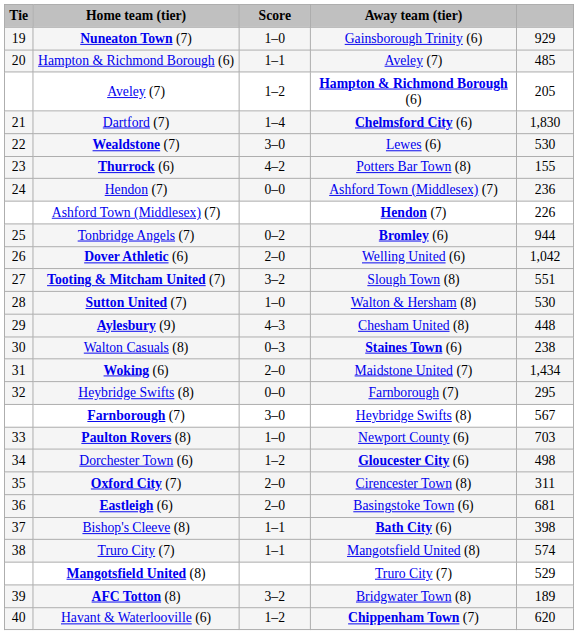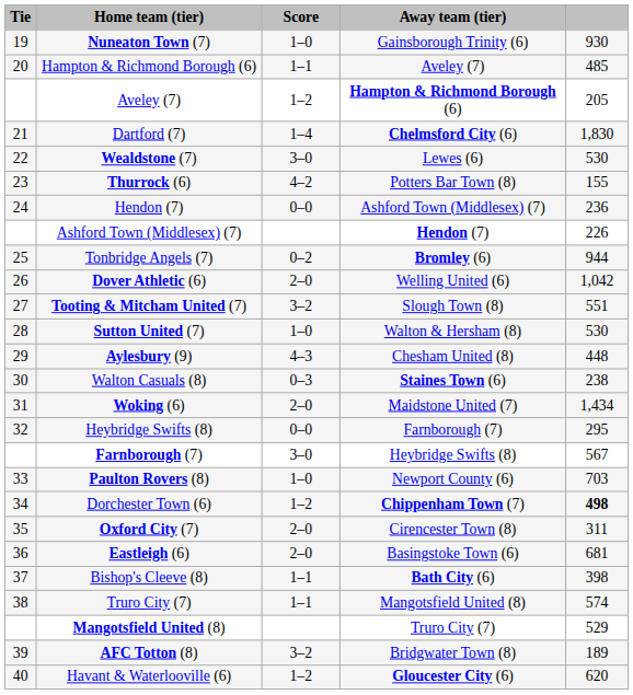 <table class="wikitable" style="width: 600px; background:WhiteSmoke; text-align:center; font-size:90%">
 <tr>
 <td scope="col" style="width:  5.00%; background:silver;"><strong>Tie</strong></td>
 <td scope="col" style="width: 36.25%; background:silver;"><strong>Home team (tier)</strong></td>
 <td scope="col" style="width: 12.50%; background:silver;"><strong>Score</strong></td>
 <td scope="col" style="width: 36.25%; background:silver;"><strong>Away team (tier)</strong></td>
 <td scope="col" style="width: 10.00%; background:silver;"><strong></strong></td>
 </tr>
 <tr>
 <td>19</td>
 <td><strong><a href='#'>Nuneaton Town</a></strong> (7)</td>
 <td>1–0</td>
 <td><a href='#'>Gainsborough Trinity</a> (6)</td>
-<td>929</td>
+<td>930</td>
 </tr>
 <tr>
 <td>20</td>
 <td><a href='#'>Hampton & Richmond Borough</a> (6)</td>
 <td>1–1</td>
 <td><a href='#'>Aveley</a> (7)</td>
 <td>485</td>
 </tr>
 <tr style="background:white;">
 <td><em></em></td>
 <td><a href='#'>Aveley</a> (7)</td>
 <td>1–2</td>
 <td><strong><a href='#'>Hampton & Richmond Borough</a></strong> (6)</td>
 <td>205</td>
 </tr>
 <tr>
 <td>21</td>
 <td><a href='#'>Dartford</a> (7)</td>
 <td>1–4</td>
 <td><strong><a href='#'>Chelmsford City</a></strong> (6)</td>
 <td>1,830</td>
 </tr>
 <tr>
 <td>22</td>
 <td><strong><a href='#'>Wealdstone</a></strong> (7)</td>
 <td>3–0</td>
 <td><a href='#'>Lewes</a> (6)</td>
 <td>530</td>
 </tr>
 <tr>
 <td>23</td>
 <td><strong><a href='#'>Thurrock</a></strong> (6)</td>
 <td>4–2</td>
 <td><a href='#'>Potters Bar Town</a> (8)</td>
 <td>155</td>
 </tr>
 <tr>
 <td>24</td>
 <td><a href='#'>Hendon</a> (7)</td>
 <td>0–0</td>
 <td><a href='#'>Ashford Town (Middlesex)</a> (7)</td>
 <td>236</td>
 </tr>
 <tr style="background:white;">
 <td><em></em></td>
 <td><a href='#'>Ashford Town (Middlesex)</a> (7)</td>
 <td></td>
 <td><strong><a href='#'>Hendon</a></strong> (7)</td>
 <td>226</td>
 </tr>
 <tr>
 <td>25</td>
 <td><a href='#'>Tonbridge Angels</a> (7)</td>
 <td>0–2</td>
 <td><strong><a href='#'>Bromley</a></strong> (6)</td>
 <td>944</td>
 </tr>
 <tr>
 <td>26</td>
 <td><strong><a href='#'>Dover Athletic</a></strong> (6)</td>
 <td>2–0</td>
 <td><a href='#'>Welling United</a> (6)</td>
 <td>1,042</td>
 </tr>
 <tr>
 <td>27</td>
 <td><strong><a href='#'>Tooting & Mitcham United</a></strong> (7)</td>
 <td>3–2</td>
 <td><a href='#'>Slough Town</a> (8)</td>
 <td>551</td>
 </tr>
 <tr>
 <td>28</td>
 <td><strong><a href='#'>Sutton United</a></strong> (7)</td>
 <td>1–0</td>
 <td><a href='#'>Walton & Hersham</a> (8)</td>
 <td>530</td>
 </tr>
 <tr>
 <td>29</td>
 <td><strong><a href='#'>Aylesbury</a></strong> (9)</td>
 <td>4–3</td>
 <td><a href='#'>Chesham United</a> (8)</td>
 <td>448</td>
 </tr>
 <tr>
 <td>30</td>
 <td><a href='#'>Walton Casuals</a> (8)</td>
 <td>0–3</td>
 <td><strong><a href='#'>Staines Town</a></strong> (6)</td>
 <td>238</td>
 </tr>
 <tr>
 <td>31</td>
 <td><strong><a href='#'>Woking</a></strong> (6)</td>
 <td>2–0</td>
 <td><a href='#'>Maidstone United</a> (7)</td>
 <td>1,434</td>
 </tr>
 <tr>
 <td>32</td>
 <td><a href='#'>Heybridge Swifts</a> (8)</td>
 <td>0–0</td>
 <td><a href='#'>Farnborough</a> (7)</td>
 <td>295</td>
 </tr>
 <tr style="background:white;">
 <td><em></em></td>
 <td><strong><a href='#'>Farnborough</a></strong> (7)</td>
 <td>3–0</td>
 <td><a href='#'>Heybridge Swifts</a> (8)</td>
 <td>567</td>
 </tr>
 <tr>
 <td>33</td>
 <td><strong><a href='#'>Paulton Rovers</a></strong> (8)</td>
 <td>1–0</td>
 <td><a href='#'>Newport County</a> (6)</td>
 <td>703</td>
 </tr>
 <tr>
 <td>34</td>
 <td><a href='#'>Dorchester Town</a> (6)</td>
 <td>1–2</td>
-<td><strong><a href='#'>Gloucester City</a></strong> (6)</td>
-<td>498</td>
+<td><strong><a href='#'>Chippenham Town</a></strong> (7)</td>
+<td><strong>498</strong></td>
 </tr>
 <tr>
 <td>35</td>
 <td><strong><a href='#'>Oxford City</a></strong> (7)</td>
 <td>2–0</td>
 <td><a href='#'>Cirencester Town</a> (8)</td>
 <td>311</td>
 </tr>
 <tr>
 <td>36</td>
 <td><strong><a href='#'>Eastleigh</a></strong> (6)</td>
 <td>2–0</td>
 <td><a href='#'>Basingstoke Town</a> (6)</td>
 <td>681</td>
 </tr>
 <tr>
 <td>37</td>
 <td><a href='#'>Bishop's Cleeve</a> (8)</td>
 <td>1–1</td>
 <td><strong><a href='#'>Bath City</a></strong> (6)</td>
 <td>398</td>
 </tr>
 <tr>
 <td>38</td>
 <td><a href='#'>Truro City</a> (7)</td>
 <td>1–1</td>
 <td><a href='#'>Mangotsfield United</a> (8)</td>
 <td>574</td>
 </tr>
 <tr style="background:white;">
 <td><em></em></td>
 <td><strong><a href='#'>Mangotsfield United</a></strong> (8)</td>
 <td></td>
 <td><a href='#'>Truro City</a> (7)</td>
 <td>529</td>
 </tr>
 <tr>
 <td>39</td>
 <td><strong><a href='#'>AFC Totton</a></strong> (8)</td>
 <td>3–2</td>
 <td><a href='#'>Bridgwater Town</a> (8)</td>
 <td>189</td>
 </tr>
 <tr>
 <td>40</td>
 <td><a href='#'>Havant & Waterlooville</a> (6)</td>
 <td>1–2</td>
-<td><strong><a href='#'>Chippenham Town</a></strong> (7)</td>
+<td><strong><a href='#'>Gloucester City</a></strong> (6)</td>
 <td>620</td>
 </tr>
 </table>
